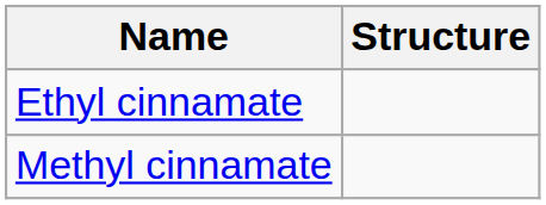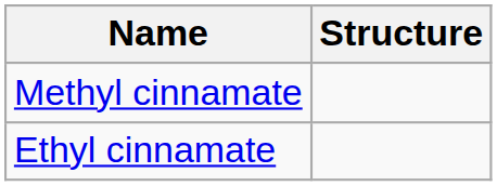 <table class="wikitable skin-invert-image">
 <tr>
 <th>Name</th>
 <th>Structure</th>
 </tr>
 <tr>
+<td><a href='#'>Methyl cinnamate</a></td>
+<td></td>
+</tr>
+<tr>
 <td><a href='#'>Ethyl cinnamate</a></td>
 <td></td>
 </tr>
-<tr>
-<td><a href='#'>Methyl cinnamate</a></td>
-<td></td>
-</tr>
 </table>
